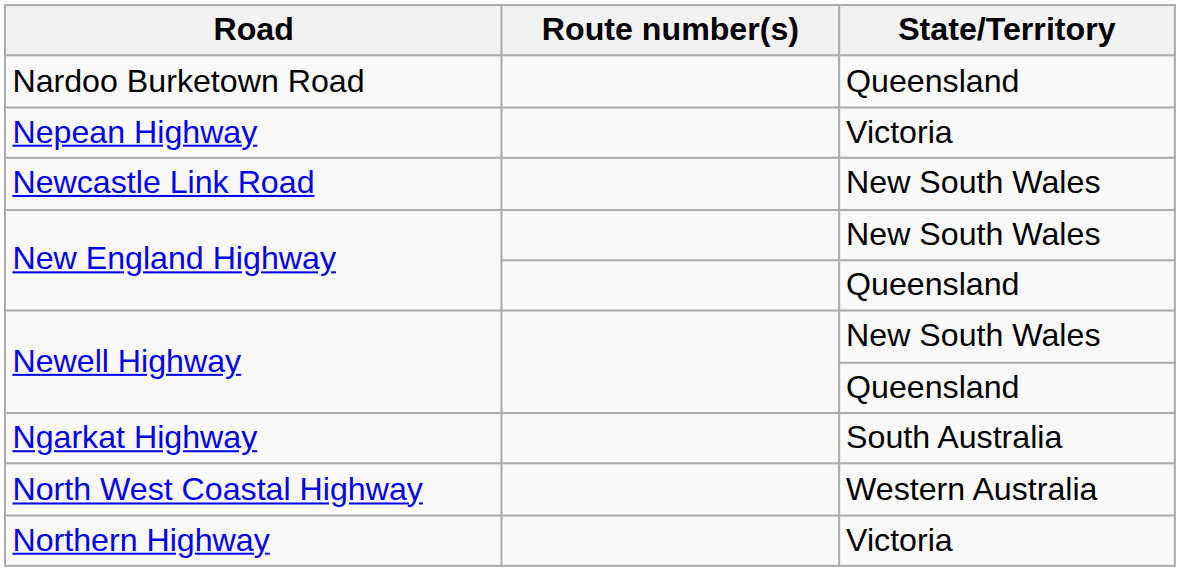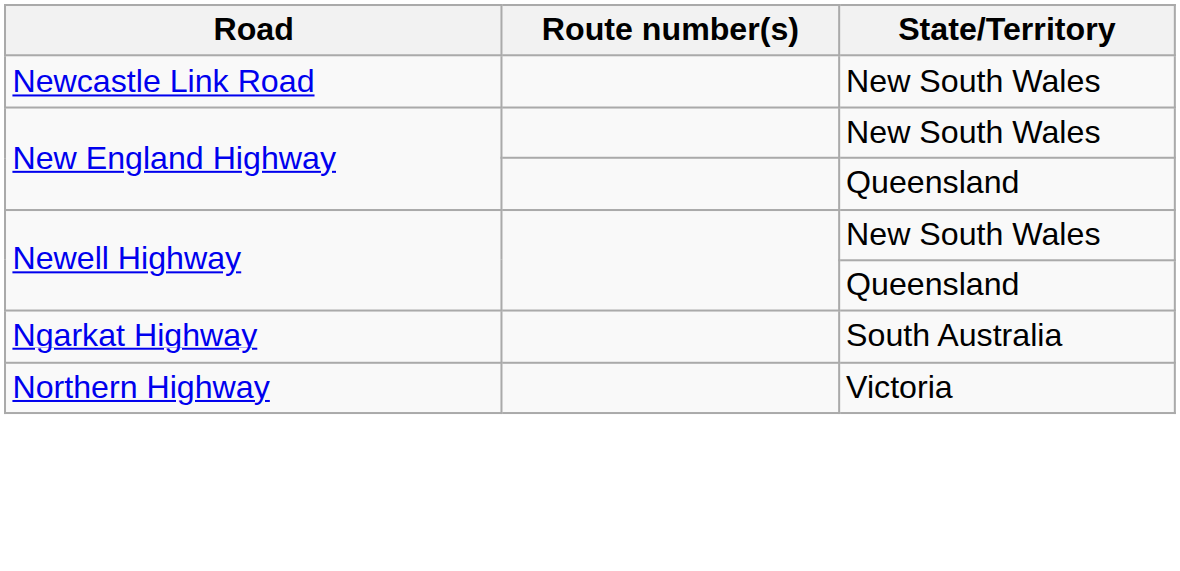 <table class=wikitable>
 <tr>
 <th style="width:15em;">Road</th>
 <th style="width:10em;">Route number(s)</th>
 <th style="width:10em;">State/Territory</th>
-</tr>
-<tr>
-<td>Nardoo Burketown Road</td>
-<td></td>
-<td>Queensland</td>
-</tr>
-<tr>
-<td><a href='#'>Nepean Highway</a></td>
-<td></td>
-<td>Victoria</td>
 </tr>
 <tr>
 <td><a href='#'>Newcastle Link Road</a></td>
 <td></td>
 <td>New South Wales</td>
 </tr>
 <tr>
 <td rowspan="2"><a href='#'>New England Highway</a></td>
 <td> </td>
 <td>New South Wales</td>
 </tr>
 <tr>
 <td></td>
 <td>Queensland</td>
 </tr>
 <tr>
 <td rowspan="2"><a href='#'>Newell Highway</a></td>
 <td rowspan="2"></td>
 <td>New South Wales</td>
 </tr>
 <tr>
 <td>Queensland</td>
 </tr>
 <tr>
 <td><a href='#'>Ngarkat Highway</a></td>
 <td></td>
 <td>South Australia</td>
 </tr>
 <tr>
-<td><a href='#'>North West Coastal Highway</a></td>
-<td></td>
-<td>Western Australia</td>
-</tr>
-<tr>
 <td><a href='#'>Northern Highway</a></td>
 <td></td>
 <td>Victoria</td>
 </tr>
 </table>
